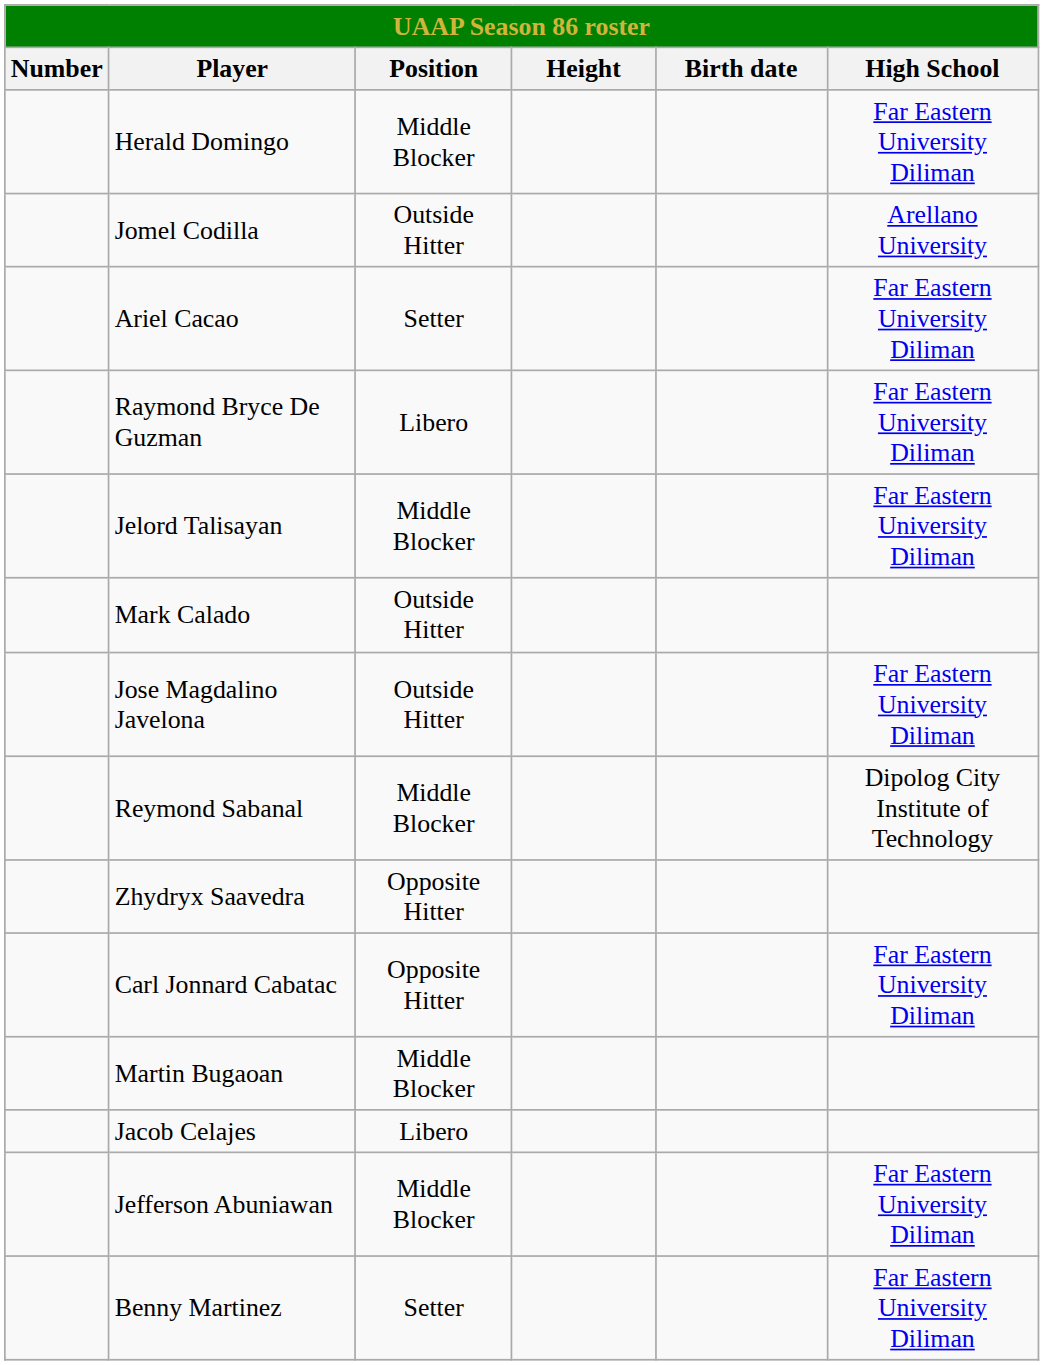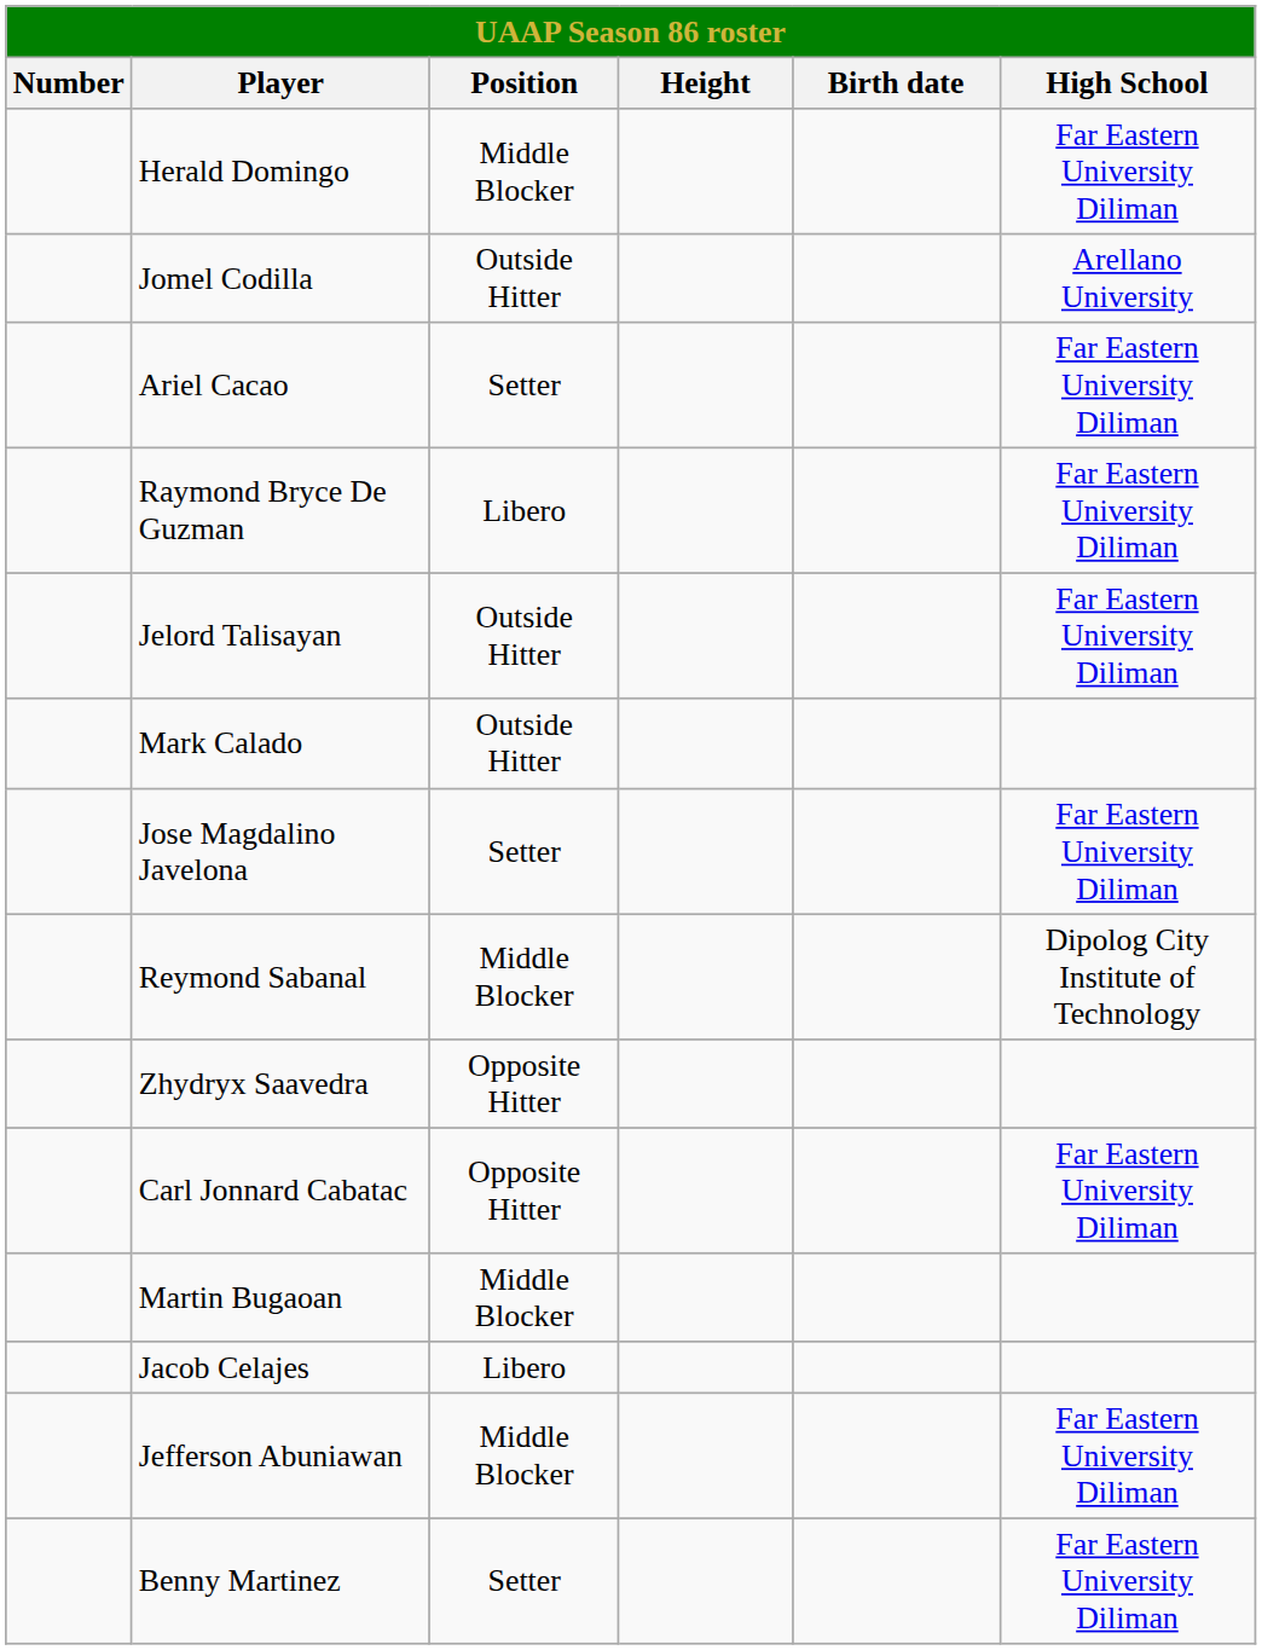 <table class="wikitable sortable" style="font-size:95%; text-align:left;">
 <tr>
 <th colspan="7" style= "background: green; color: #CFB53B; text-align: center"><strong>UAAP Season 86 roster</strong></th>
 </tr>
 <tr style="background:#FFFFFF;">
 <th style= "align=center; width:1em;">Number</th>
 <th style= "align=center;width:17em;">Player</th>
 <th style= "align=center; width:9em;">Position</th>
 <th style= "align=center; width:9em;">Height</th>
 <th style= "align=center; width:13em;">Birth date</th>
 <th style= "align=center; width:13em;">High School</th>
 </tr>
 <tr align=center>
 <td></td>
 <td align=left>Herald Domingo</td>
 <td>Middle Blocker</td>
 <td></td>
 <td align=right></td>
 <td><a href='#'>Far Eastern University Diliman</a></td>
 </tr>
 <tr align=center>
 <td></td>
 <td align=left>Jomel Codilla</td>
 <td>Outside Hitter</td>
 <td></td>
 <td align=right></td>
 <td><a href='#'>Arellano University</a></td>
 </tr>
 <tr align=center>
 <td></td>
 <td align=left>Ariel Cacao</td>
 <td>Setter</td>
 <td></td>
 <td align=right></td>
 <td><a href='#'>Far Eastern University Diliman</a></td>
 </tr>
 <tr align=center>
 <td></td>
 <td align=left>Raymond Bryce De Guzman</td>
 <td>Libero</td>
 <td></td>
 <td align=right></td>
 <td><a href='#'>Far Eastern University Diliman</a></td>
 </tr>
 <tr align=center>
 <td></td>
 <td align=left>Jelord Talisayan</td>
-<td>Middle Blocker</td>
+<td>Outside Hitter</td>
 <td></td>
 <td align=right></td>
 <td><a href='#'>Far Eastern University Diliman</a></td>
 </tr>
 <tr align=center>
 <td></td>
 <td align=left>Mark Calado</td>
 <td>Outside Hitter</td>
 <td></td>
 <td></td>
 <td></td>
 </tr>
 <tr align=center>
 <td></td>
 <td align=left>Jose Magdalino Javelona</td>
-<td>Outside Hitter</td>
+<td>Setter</td>
 <td></td>
 <td align=right></td>
 <td><a href='#'>Far Eastern University Diliman</a></td>
 </tr>
 <tr align=center>
 <td></td>
 <td align=left>Reymond Sabanal</td>
 <td>Middle Blocker</td>
 <td></td>
 <td align=right></td>
 <td>Dipolog City Institute of Technology</td>
 </tr>
 <tr align=center>
 <td></td>
 <td align=left>Zhydryx Saavedra</td>
 <td>Opposite Hitter</td>
 <td></td>
 <td></td>
 <td></td>
 </tr>
 <tr align=center>
 <td></td>
 <td align=left>Carl Jonnard Cabatac</td>
 <td>Opposite Hitter</td>
 <td></td>
 <td align=right></td>
 <td><a href='#'>Far Eastern University Diliman</a></td>
 </tr>
 <tr align=center>
 <td></td>
 <td align=left>Martin Bugaoan</td>
 <td>Middle Blocker</td>
 <td></td>
 <td align=right></td>
 <td></td>
 </tr>
 <tr align=center>
 <td></td>
 <td align=left>Jacob Celajes</td>
 <td>Libero</td>
 <td></td>
 <td></td>
 <td></td>
 </tr>
 <tr align=center>
 <td></td>
 <td align=left>Jefferson Abuniawan</td>
 <td>Middle Blocker</td>
 <td></td>
 <td align=right></td>
 <td><a href='#'>Far Eastern University Diliman</a></td>
 </tr>
 <tr align=center>
 <td></td>
 <td align=left>Benny Martinez</td>
 <td>Setter</td>
 <td></td>
 <td align=right></td>
 <td><a href='#'>Far Eastern University Diliman</a></td>
 </tr>
 </table>
